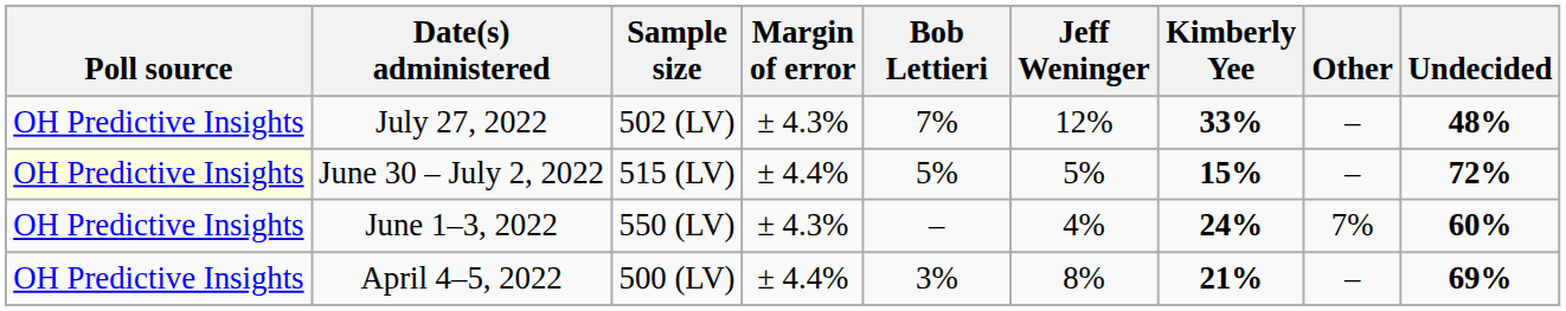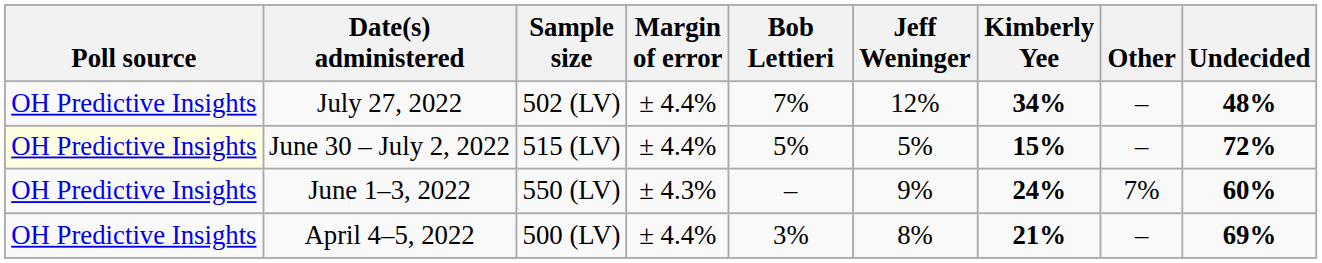 <table class="wikitable" style="font-size:90%;text-align:center;">
 <tr valign=bottom>
 <th>Poll source</th>
 <th>Date(s)<br>administered</th>
 <th>Sample<br>size</th>
 <th>Margin<br>of error</th>
 <th style="width:60px;">Bob<br>Lettieri</th>
 <th style="width:60px;">Jeff<br>Weninger</th>
 <th style="width:60px;">Kimberly<br>Yee</th>
 <th>Other</th>
 <th>Undecided</th>
 </tr>
 <tr>
 <td style="text-align:left;"><a href='#'>OH Predictive Insights</a></td>
 <td>July 27, 2022</td>
 <td>502 (LV)</td>
-<td>± 4.3%</td>
+<td>± 4.4%</td>
 <td>7%</td>
 <td>12%</td>
-<td><strong>33%</strong></td>
+<td><strong>34%</strong></td>
 <td>–</td>
 <td><strong>48%</strong></td>
 </tr>
 <tr>
 <td style="background: lightyellow; text-align:left;"><a href='#'>OH Predictive Insights</a></td>
 <td>June 30 – July 2, 2022</td>
 <td>515 (LV)</td>
 <td>± 4.4%</td>
 <td>5%</td>
 <td>5%</td>
 <td><strong>15%</strong></td>
 <td>–</td>
 <td><strong>72%</strong></td>
 </tr>
 <tr>
 <td style="text-align:left;"><a href='#'>OH Predictive Insights</a></td>
 <td>June 1–3, 2022</td>
 <td>550 (LV)</td>
 <td>± 4.3%</td>
 <td>–</td>
-<td>4%</td>
+<td>9%</td>
 <td><strong>24%</strong></td>
 <td>7%</td>
 <td><strong>60%</strong></td>
 </tr>
 <tr>
 <td style="text-align:left;"><a href='#'>OH Predictive Insights</a></td>
 <td>April 4–5, 2022</td>
 <td>500 (LV)</td>
 <td>± 4.4%</td>
 <td>3%</td>
 <td>8%</td>
 <td><strong>21%</strong></td>
 <td>–</td>
 <td><strong>69%</strong></td>
 </tr>
 </table>
